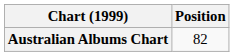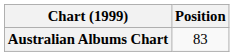 <table class="wikitable plainrowheaders" style="text-align:center">
 <tr>
 <th>Chart (1999)</th>
 <th>Position</th>
 </tr>
 <tr>
 <th scope="row">Australian Albums Chart</th>
-<td>82</td>
+<td>83</td>
 </tr>
 </table>
